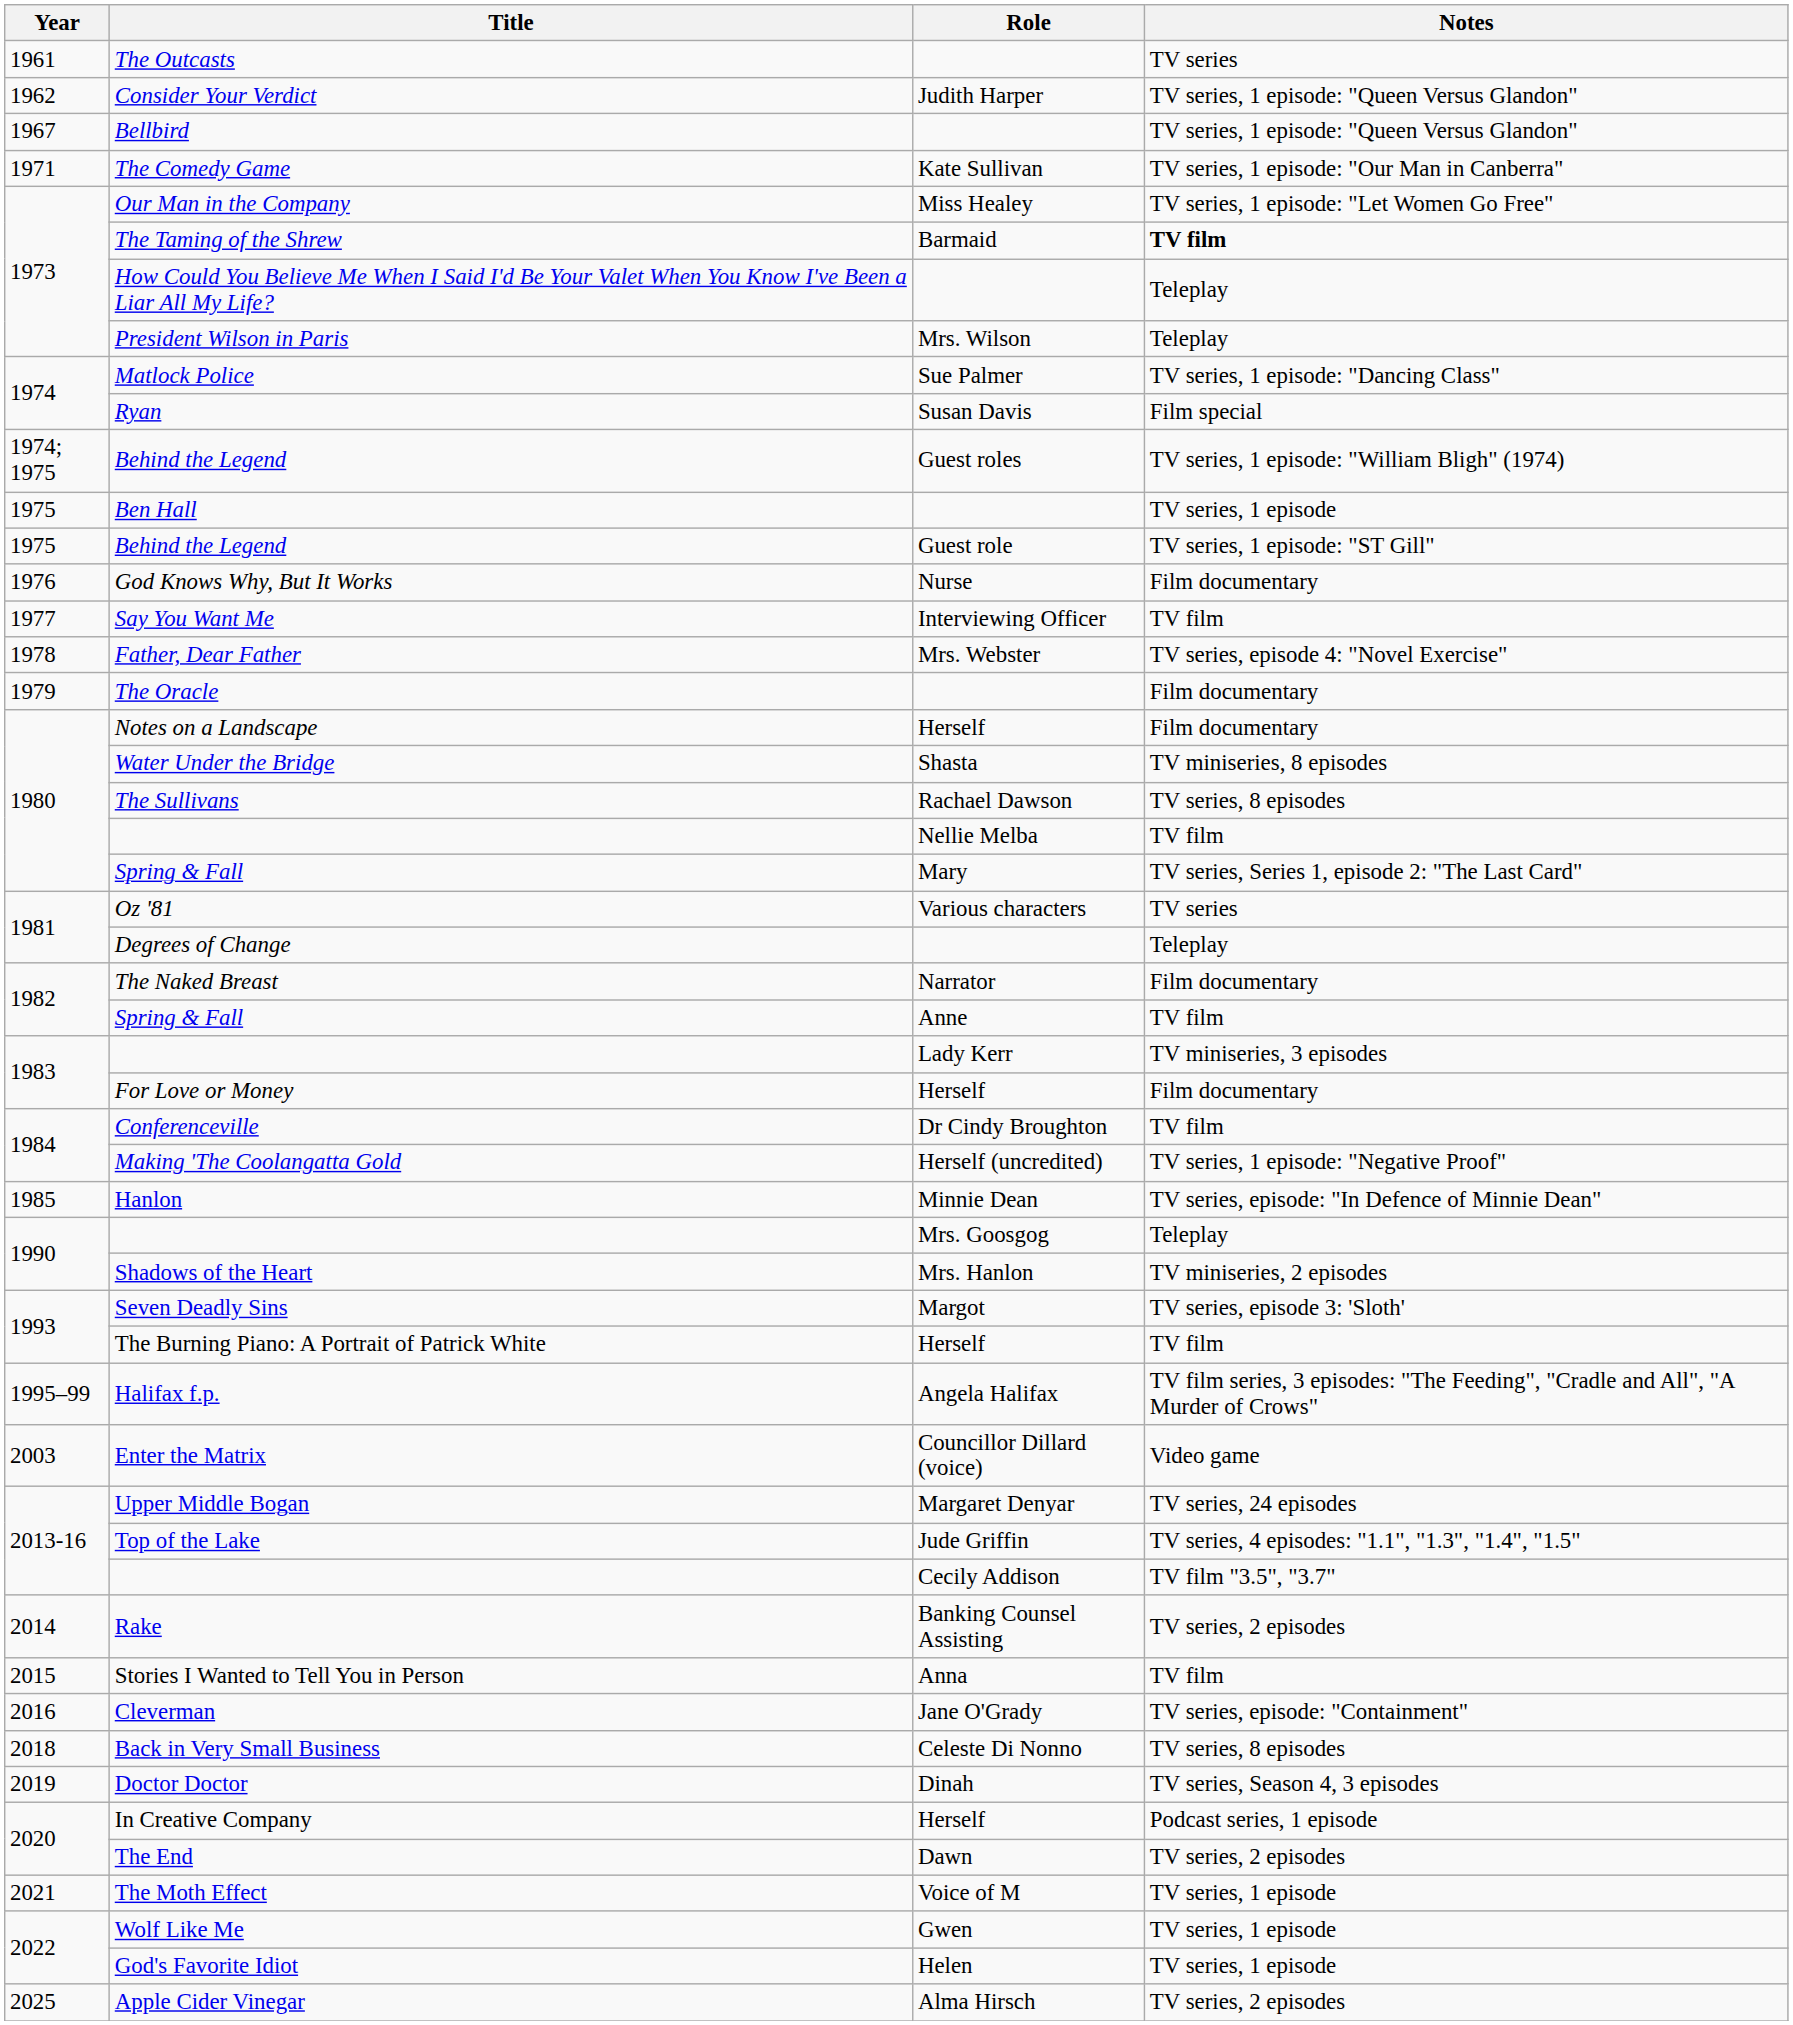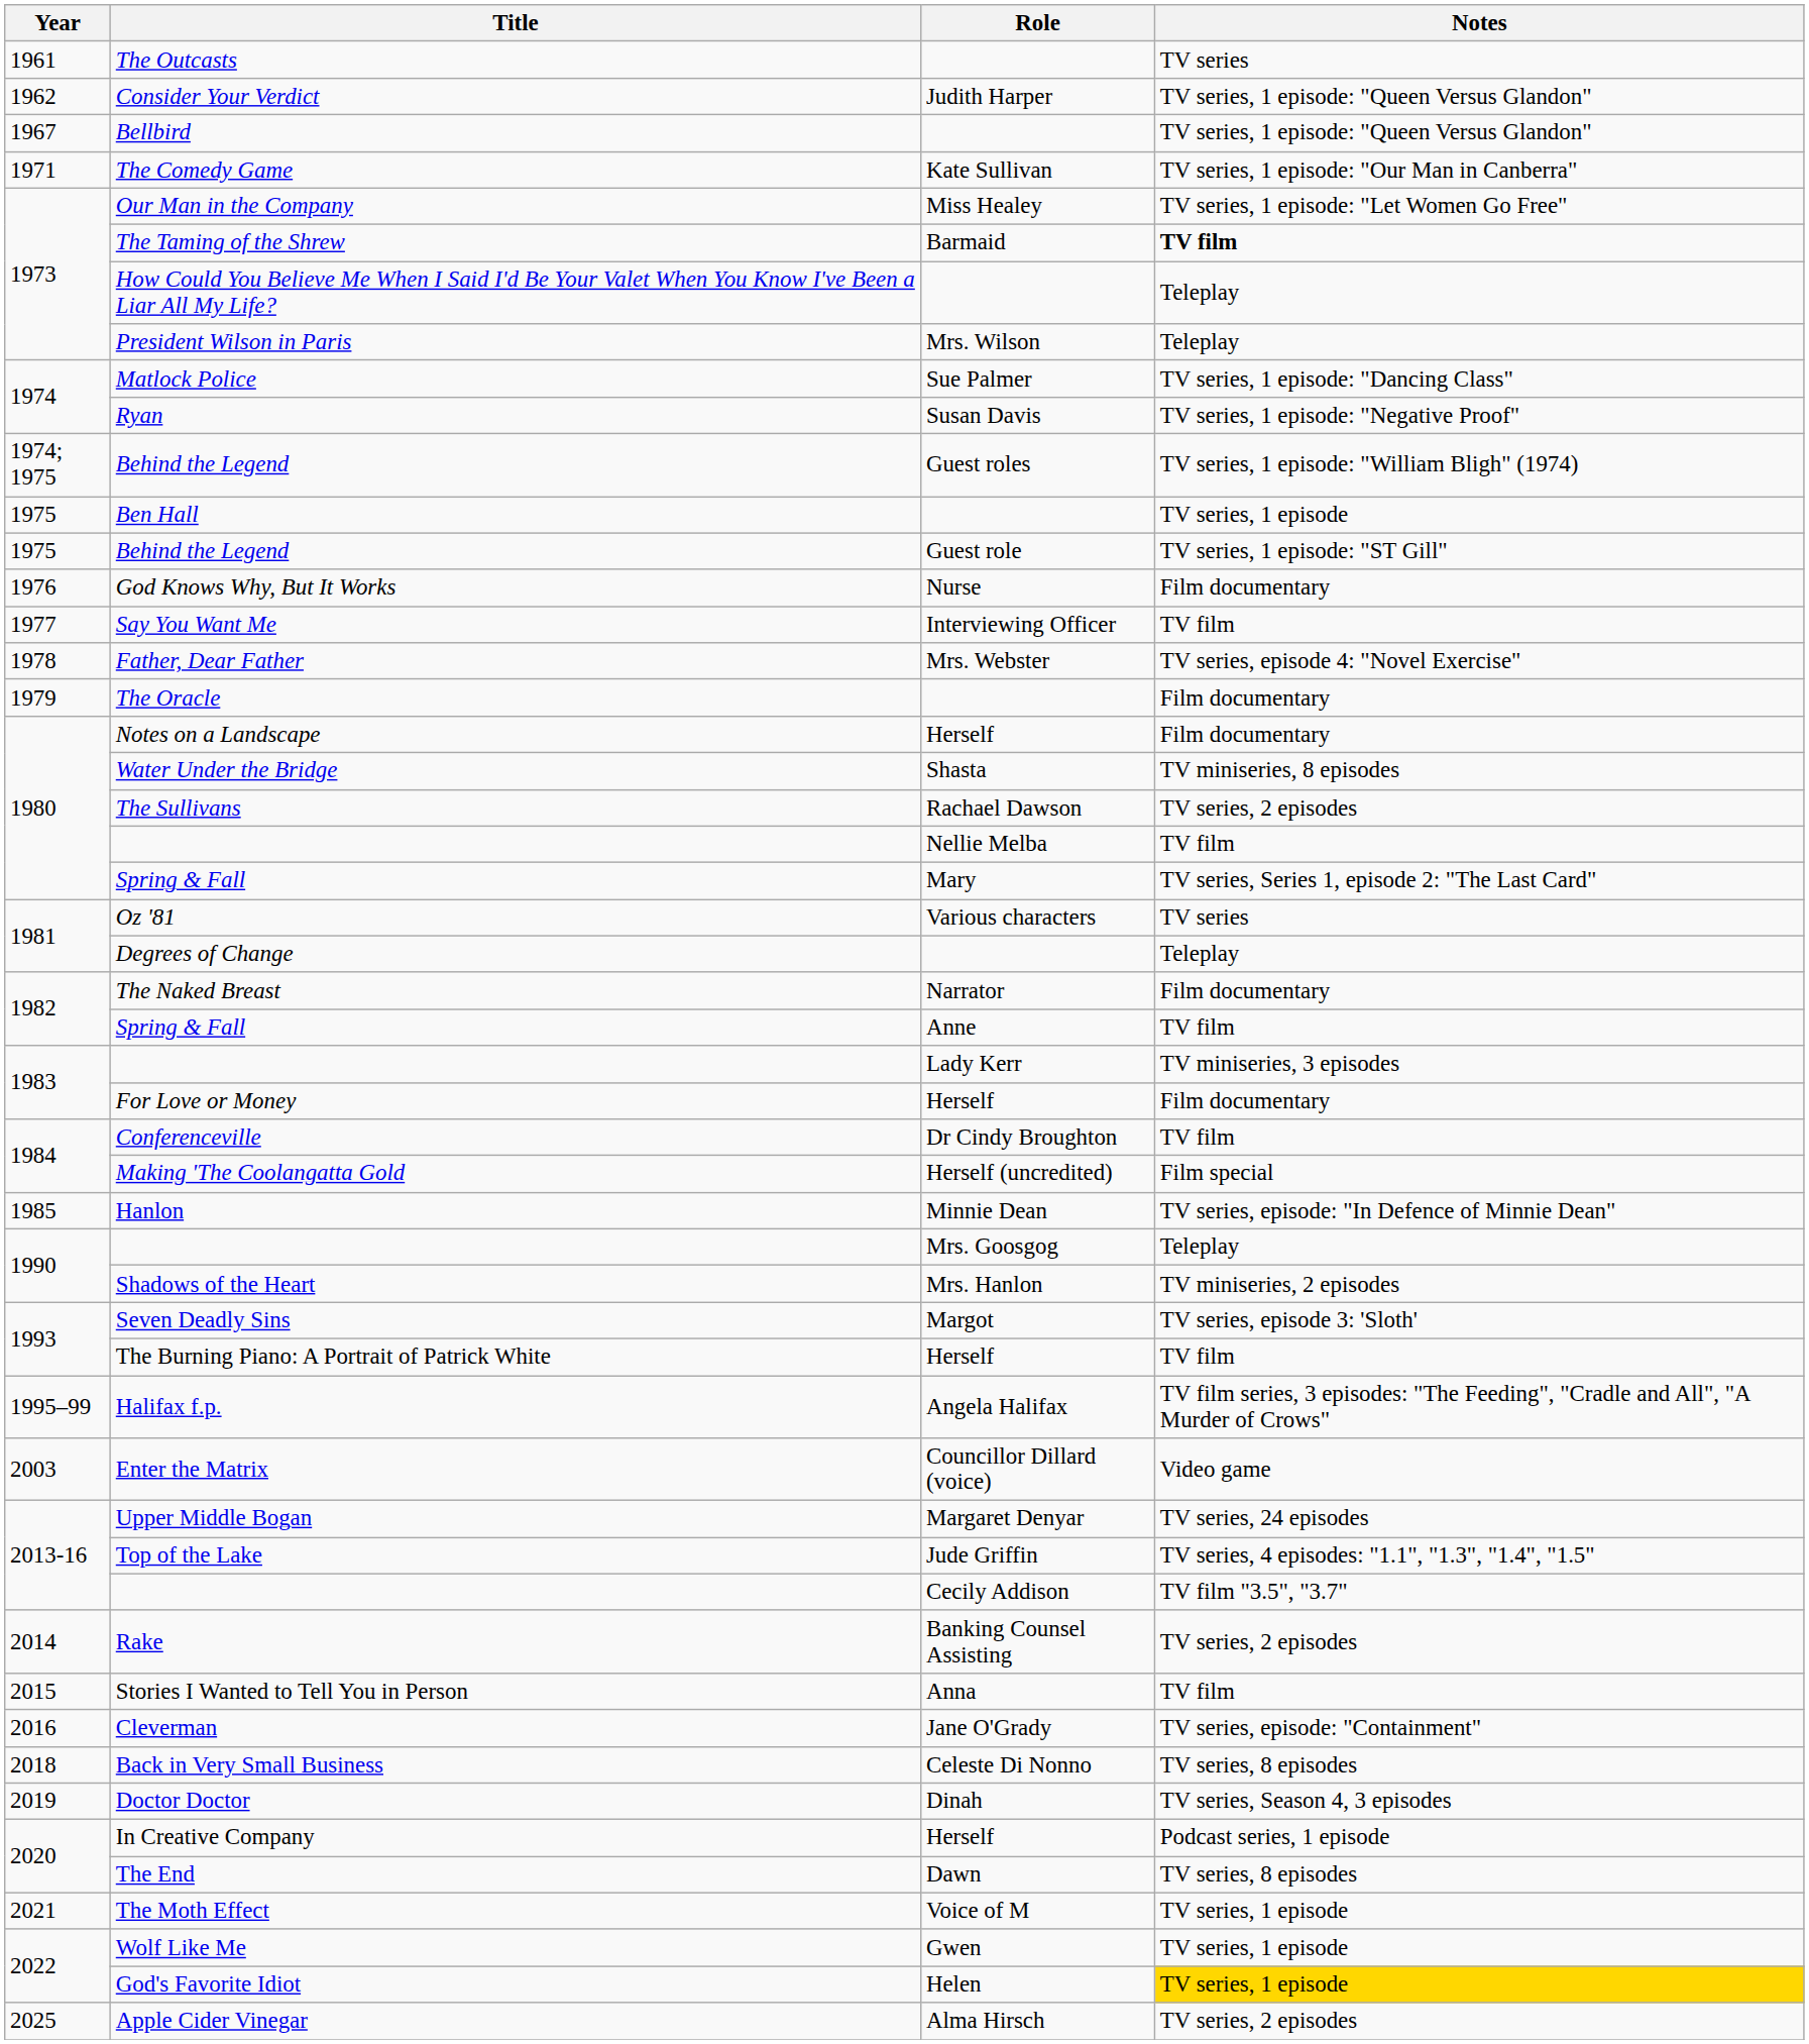 <table class="wikitable sortable">
 <tr>
 <th>Year</th>
 <th>Title</th>
 <th>Role</th>
 <th class="unsortable">Notes</th>
 </tr>
 <tr>
 <td>1961</td>
 <td><em><a href='#'>The Outcasts</a></em></td>
 <td></td>
 <td>TV series</td>
 </tr>
 <tr>
 <td>1962</td>
 <td><em><a href='#'>Consider Your Verdict</a></em></td>
 <td>Judith Harper</td>
 <td>TV series, 1 episode: "Queen Versus Glandon"</td>
 </tr>
 <tr>
 <td>1967</td>
 <td><em><a href='#'>Bellbird</a></em></td>
 <td></td>
 <td>TV series, 1 episode: "Queen Versus Glandon"</td>
 </tr>
 <tr>
 <td>1971</td>
 <td><em><a href='#'>The Comedy Game</a></em></td>
 <td>Kate Sullivan</td>
 <td>TV series, 1 episode: "Our Man in Canberra"</td>
 </tr>
 <tr>
 <td rowspan=4>1973</td>
 <td><em><a href='#'>Our Man in the Company</a></em></td>
 <td>Miss Healey</td>
 <td>TV series, 1 episode: "Let Women Go Free"</td>
 </tr>
 <tr>
 <td><em><a href='#'>The Taming of the Shrew</a></em></td>
 <td>Barmaid</td>
 <td><strong>TV film</strong></td>
 </tr>
 <tr>
 <td><em><a href='#'>How Could You Believe Me When I Said I'd Be Your Valet When You Know I've Been a Liar All My Life?</a></em></td>
 <td></td>
 <td>Teleplay</td>
 </tr>
 <tr>
 <td><em><a href='#'>President Wilson in Paris</a></em></td>
 <td>Mrs. Wilson</td>
 <td>Teleplay</td>
 </tr>
 <tr>
 <td rowspan=2>1974</td>
 <td><em><a href='#'>Matlock Police</a></em></td>
 <td>Sue Palmer</td>
 <td>TV series, 1 episode: "Dancing Class"</td>
 </tr>
 <tr>
 <td><em><a href='#'>Ryan</a></em></td>
 <td>Susan Davis</td>
-<td>Film special</td>
+<td>TV series, 1 episode: "Negative Proof"</td>
 </tr>
 <tr>
 <td>1974; 1975</td>
 <td><em><a href='#'>Behind the Legend</a></em></td>
 <td>Guest roles</td>
 <td>TV series, 1 episode: "William Bligh" (1974)</td>
 </tr>
 <tr>
 <td>1975</td>
 <td><em><a href='#'>Ben Hall</a></em></td>
 <td></td>
 <td>TV series, 1 episode</td>
 </tr>
 <tr>
 <td>1975</td>
 <td><em><a href='#'>Behind the Legend</a></em></td>
 <td>Guest role</td>
 <td>TV series, 1 episode: "ST Gill"</td>
 </tr>
 <tr>
 <td>1976</td>
 <td><em>God Knows Why, But It Works</em></td>
 <td>Nurse</td>
 <td>Film documentary</td>
 </tr>
 <tr>
 <td>1977</td>
 <td><em><a href='#'>Say You Want Me</a></em></td>
 <td>Interviewing Officer</td>
 <td>TV film</td>
 </tr>
 <tr>
 <td>1978</td>
 <td><em><a href='#'>Father, Dear Father</a></em></td>
 <td>Mrs. Webster</td>
 <td>TV series, episode 4: "Novel Exercise"</td>
 </tr>
 <tr>
 <td>1979</td>
 <td><em><a href='#'>The Oracle</a></em></td>
 <td></td>
 <td>Film documentary</td>
 </tr>
 <tr>
 <td rowspan="5">1980</td>
 <td><em>Notes on a Landscape</em></td>
 <td>Herself</td>
 <td>Film documentary</td>
 </tr>
 <tr>
 <td><em><a href='#'>Water Under the Bridge</a></em></td>
 <td>Shasta</td>
 <td>TV miniseries, 8 episodes</td>
 </tr>
 <tr>
 <td><em><a href='#'>The Sullivans</a></em></td>
 <td>Rachael Dawson</td>
-<td>TV series, 8 episodes</td>
+<td>TV series, 2 episodes</td>
 </tr>
 <tr>
 <td><em></em></td>
 <td>Nellie Melba</td>
 <td>TV film</td>
 </tr>
 <tr>
 <td><em><a href='#'>Spring & Fall</a></em></td>
 <td>Mary</td>
 <td>TV series, Series 1, episode 2: "The Last Card"</td>
 </tr>
 <tr>
 <td rowspan="2">1981</td>
 <td><em>Oz '81</em></td>
 <td>Various characters</td>
 <td>TV series</td>
 </tr>
 <tr>
 <td><em>Degrees of Change</em></td>
 <td></td>
 <td>Teleplay</td>
 </tr>
 <tr>
 <td rowspan=2>1982</td>
 <td><em>The Naked Breast</em></td>
 <td>Narrator</td>
 <td>Film documentary</td>
 </tr>
 <tr>
 <td><em><a href='#'>Spring & Fall</a></em></td>
 <td>Anne</td>
 <td>TV film</td>
 </tr>
 <tr>
 <td rowspan="2">1983</td>
 <td><em></em></td>
 <td>Lady Kerr</td>
 <td>TV miniseries, 3 episodes</td>
 </tr>
 <tr>
 <td><em>For Love or Money</em></td>
 <td>Herself</td>
 <td>Film documentary</td>
 </tr>
 <tr>
 <td rowspan=2>1984</td>
 <td><em><a href='#'>Conferenceville</a></em></td>
 <td>Dr Cindy Broughton</td>
 <td>TV film</td>
 </tr>
 <tr>
 <td><em><a href='#'>Making 'The Coolangatta Gold</a><strong></td>
 <td>Herself (uncredited)</td>
-<td>TV series, 1 episode: "Negative Proof"</td>
+<td>Film special</td>
 </tr>
 <tr>
 <td>1985</td>
 <td></em><a href='#'>Hanlon</a><em></td>
 <td>Minnie Dean</td>
 <td>TV series, episode: "In Defence of Minnie Dean"</td>
 </tr>
 <tr>
 <td rowspan=2>1990</td>
 <td></em><em></td>
 <td>Mrs. Goosgog</td>
 <td>Teleplay</td>
 </tr>
 <tr>
 <td></em><a href='#'>Shadows of the Heart</a><em></td>
 <td>Mrs. Hanlon</td>
 <td>TV miniseries, 2 episodes</td>
 </tr>
 <tr>
 <td rowspan=2>1993</td>
 <td></em><a href='#'>Seven Deadly Sins</a><em></td>
 <td>Margot</td>
 <td>TV series, episode 3: 'Sloth'</td>
 </tr>
 <tr>
 <td></em>The Burning Piano: A Portrait of Patrick White<em></td>
 <td>Herself</td>
 <td>TV film</td>
 </tr>
 <tr>
 <td>1995–99</td>
 <td></em><a href='#'>Halifax f.p.</a><em></td>
 <td>Angela Halifax</td>
 <td>TV film series, 3 episodes: "The Feeding", "Cradle and All", "A Murder of Crows"</td>
 </tr>
 <tr>
 <td>2003</td>
 <td></em><a href='#'>Enter the Matrix</a><em></td>
 <td>Councillor Dillard (voice)</td>
 <td>Video game</td>
 </tr>
 <tr>
 <td rowspan=3>2013-16</td>
 <td></em><a href='#'>Upper Middle Bogan</a><em></td>
 <td>Margaret Denyar</td>
 <td>TV series, 24 episodes</td>
 </tr>
 <tr>
 <td></em><a href='#'>Top of the Lake</a><em></td>
 <td>Jude Griffin</td>
 <td>TV series, 4 episodes: "1.1", "1.3", "1.4", "1.5"</td>
 </tr>
 <tr>
 <td></em><em></td>
 <td>Cecily Addison</td>
 <td>TV film "3.5", "3.7"</td>
 </tr>
 <tr>
 <td>2014</td>
 <td></em><a href='#'>Rake</a><em></td>
 <td>Banking Counsel Assisting</td>
 <td>TV series, 2 episodes</td>
 </tr>
 <tr>
 <td>2015</td>
 <td></em>Stories I Wanted to Tell You in Person<em></td>
 <td>Anna</td>
 <td>TV film</td>
 </tr>
 <tr>
 <td>2016</td>
 <td></em><a href='#'>Cleverman</a><em></td>
 <td>Jane O'Grady</td>
 <td>TV series, episode: "Containment"</td>
 </tr>
 <tr>
 <td>2018</td>
 <td></em><a href='#'>Back in Very Small Business</a><em></td>
 <td>Celeste Di Nonno</td>
 <td>TV series, 8 episodes</td>
 </tr>
 <tr>
 <td>2019</td>
 <td></em><a href='#'>Doctor Doctor</a><em></td>
 <td>Dinah</td>
 <td>TV series, Season 4, 3 episodes</td>
 </tr>
 <tr>
 <td rowspan=2>2020</td>
 <td></em>In Creative Company<em></td>
 <td>Herself</td>
 <td>Podcast series, 1 episode</td>
 </tr>
 <tr>
 <td></em><a href='#'>The End</a><em></td>
 <td>Dawn</td>
-<td>TV series, 2 episodes</td>
+<td>TV series, 8 episodes</td>
 </tr>
 <tr>
 <td>2021</td>
 <td></em><a href='#'>The Moth Effect</a><em></td>
 <td>Voice of M</td>
 <td>TV series, 1 episode</td>
 </tr>
 <tr>
 <td rowspan=2>2022</td>
 <td></em><a href='#'>Wolf Like Me</a><em></td>
 <td>Gwen</td>
 <td>TV series, 1 episode</td>
 </tr>
 <tr>
 <td></em><a href='#'>God's Favorite Idiot</a><em></td>
 <td>Helen</td>
-<td>TV series, 1 episode</td>
+<td style="background: gold;">TV series, 1 episode</td>
 </tr>
 <tr>
 <td>2025</td>
 <td></em><a href='#'>Apple Cider Vinegar</a><em></td>
 <td>Alma Hirsch</td>
 <td>TV series, 2 episodes </td>
 </tr>
 </table>
